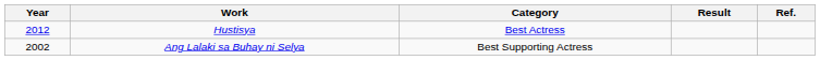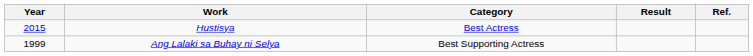 <table width="95%" class="wikitable sortable">
 <tr>
 <th>Year</th>
 <th>Work</th>
 <th>Category</th>
 <th>Result</th>
 <th>Ref.</th>
 </tr>
 <tr>
-<td align="center"><a href='#'>2012</a></td>
+<td align="center"><a href='#'>2015</a></td>
 <td align="center"><em><a href='#'>Hustisya</a></em></td>
 <td align="center"><a href='#'>Best Actress</a></td>
 <td></td>
 <td></td>
 </tr>
 <tr>
-<td align="center">2002</td>
+<td align="center">1999</td>
 <td align="center"><em><a href='#'>Ang Lalaki sa Buhay ni Selya</a></em></td>
 <td align="center">Best Supporting Actress</td>
 <td></td>
 <td></td>
 </tr>
 </table>
